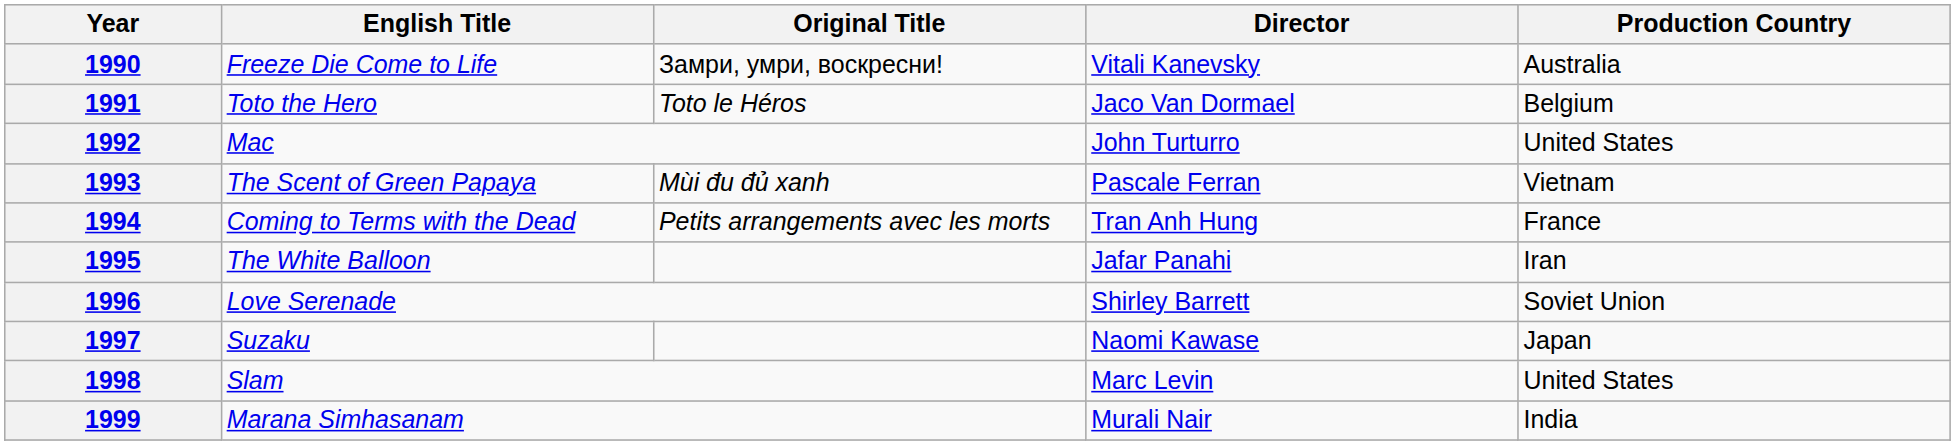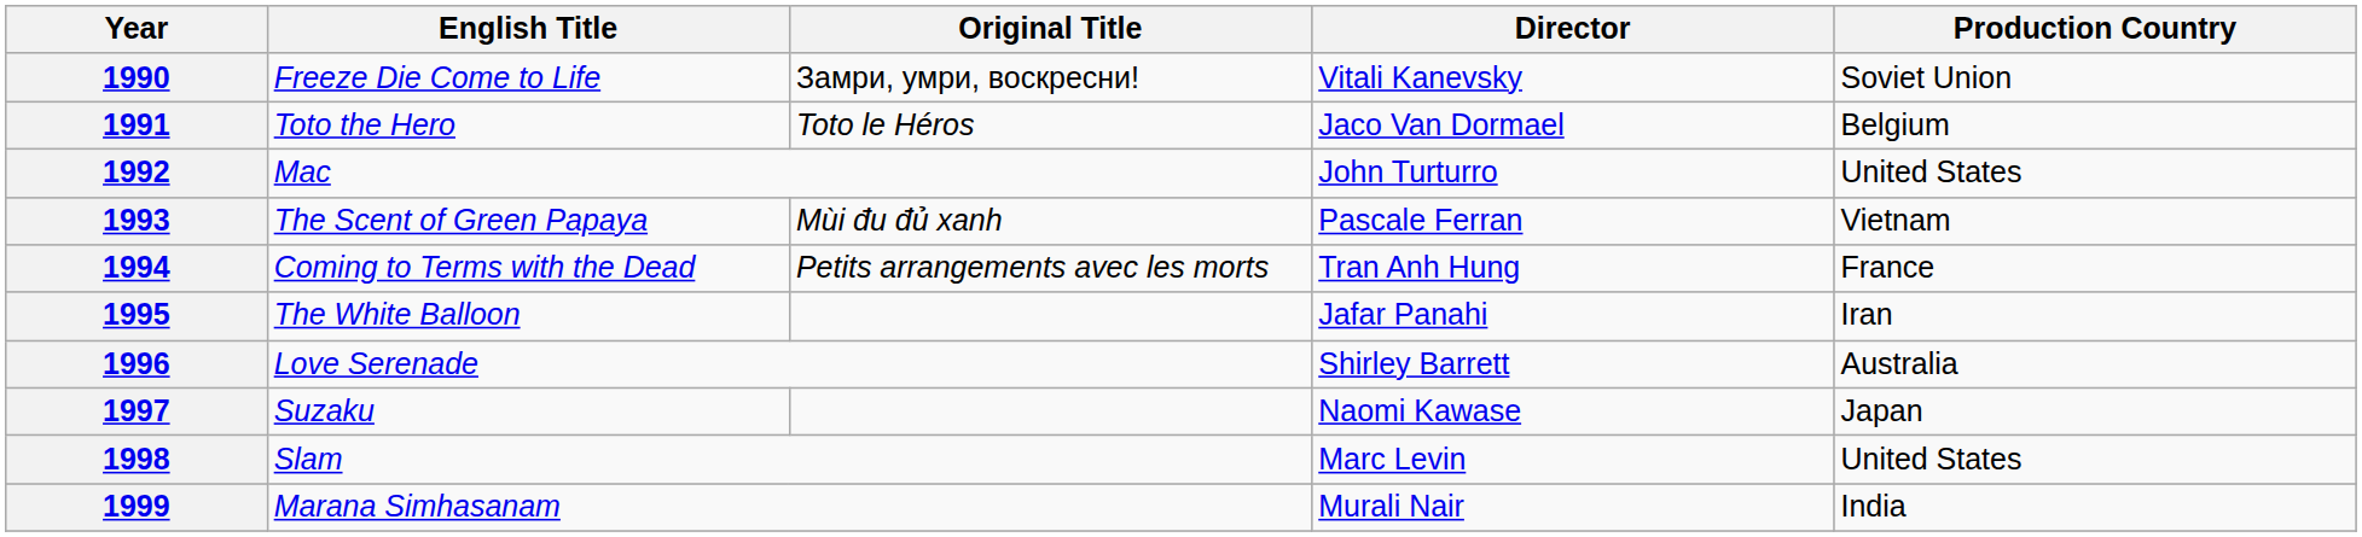 <table class="wikitable unsortable">
 <tr>
 <th scope="col" style="width:5%;">Year</th>
 <th scope="col" style="width:10%;">English Title</th>
 <th scope="col" style="width:10%;">Original Title</th>
 <th scope="col" style="width:10%;">Director</th>
 <th scope="col" style="width:10%;"class="unsortable">Production Country</th>
 </tr>
 <tr>
 <th><a href='#'>1990</a></th>
 <td><em><a href='#'>Freeze Die Come to Life</a></em></td>
 <td data-sort-value="Zamri">Замри, умри, воскресни!</td>
 <td data-sort-value="Kanevsky"><a href='#'>Vitali Kanevsky</a></td>
-<td>Australia</td>
+<td>Soviet Union</td>
 </tr>
 <tr>
 <th><a href='#'>1991</a></th>
 <td><em><a href='#'>Toto the Hero</a></em></td>
 <td><em>Toto le Héros</em></td>
 <td data-sort-value="Van Dormael"><a href='#'>Jaco Van Dormael</a></td>
 <td>Belgium</td>
 </tr>
 <tr>
 <th><a href='#'>1992</a></th>
 <td colspan="2"><em><a href='#'>Mac</a></em></td>
 <td data-sort-value="Turturro"><a href='#'>John Turturro</a></td>
 <td>United States</td>
 </tr>
 <tr>
 <th><a href='#'>1993</a></th>
 <td data-sort-value="Scent of"><em><a href='#'>The Scent of Green Papaya</a></em></td>
 <td><em>Mùi đu đủ xanh</em></td>
 <td data-sort-value="Ferran"><a href='#'>Pascale Ferran</a></td>
 <td>Vietnam</td>
 </tr>
 <tr>
 <th><a href='#'>1994</a></th>
 <td><em><a href='#'>Coming to Terms with the Dead</a></em></td>
 <td><em>Petits arrangements avec les morts</em></td>
 <td data-sort-value="Anh Hung"><a href='#'>Tran Anh Hung</a></td>
 <td>France</td>
 </tr>
 <tr>
 <th><a href='#'>1995</a></th>
 <td data-sort-value="White Balloon"><em><a href='#'>The White Balloon</a></em></td>
 <td data-sort-value="Badkonake"></td>
 <td data-sort-value="Panahi"><a href='#'>Jafar Panahi</a></td>
 <td>Iran</td>
 </tr>
 <tr>
 <th><a href='#'>1996</a></th>
 <td colspan="2"><em><a href='#'>Love Serenade</a></em></td>
 <td data-sort-value="Barrett"><a href='#'>Shirley Barrett</a></td>
-<td>Soviet Union</td>
+<td>Australia</td>
 </tr>
 <tr>
 <th><a href='#'>1997</a></th>
 <td><em><a href='#'>Suzaku</a></em></td>
 <td data-sort-value="Moe no"></td>
 <td data-sort-value="Kawase"><a href='#'>Naomi Kawase</a></td>
 <td>Japan</td>
 </tr>
 <tr>
 <th><a href='#'>1998</a></th>
 <td colspan="2"><em><a href='#'>Slam</a></em></td>
 <td data-sort-value="Levin"><a href='#'>Marc Levin</a></td>
 <td>United States</td>
 </tr>
 <tr>
 <th><a href='#'>1999</a></th>
 <td colspan="2"><em><a href='#'>Marana Simhasanam</a></em></td>
 <td data-sort-value="Nair"><a href='#'>Murali Nair</a></td>
 <td>India</td>
 </tr>
 </table>
